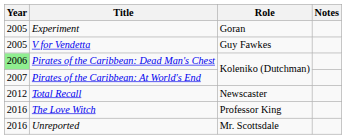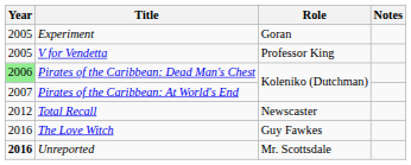 <table class="wikitable">
 <tr>
 <th>Year</th>
 <th>Title</th>
 <th>Role</th>
 <th>Notes</th>
 </tr>
 <tr>
 <td>2005</td>
 <td><em>Experiment</em></td>
 <td>Goran</td>
 <td></td>
 </tr>
 <tr>
 <td>2005</td>
 <td><em><a href='#'>V for Vendetta</a></em></td>
-<td>Guy Fawkes</td>
+<td>Professor King</td>
 <td></td>
 </tr>
 <tr>
 <td style="background: lightgreen;">2006</td>
 <td><em><a href='#'>Pirates of the Caribbean: Dead Man's Chest</a></em></td>
 <td rowspan="2">Koleniko (Dutchman)</td>
 <td></td>
 </tr>
 <tr>
 <td>2007</td>
 <td><em><a href='#'>Pirates of the Caribbean: At World's End</a></em></td>
 <td></td>
 </tr>
 <tr>
 <td>2012</td>
 <td><em><a href='#'>Total Recall</a></em></td>
 <td>Newscaster</td>
 <td></td>
 </tr>
 <tr>
 <td>2016</td>
 <td><em><a href='#'>The Love Witch</a></em></td>
-<td>Professor King</td>
+<td>Guy Fawkes</td>
 <td></td>
 </tr>
 <tr>
-<td>2016</td>
+<td><strong>2016</strong></td>
 <td><em>Unreported</em></td>
 <td>Mr. Scottsdale</td>
 <td></td>
 </tr>
 </table>
